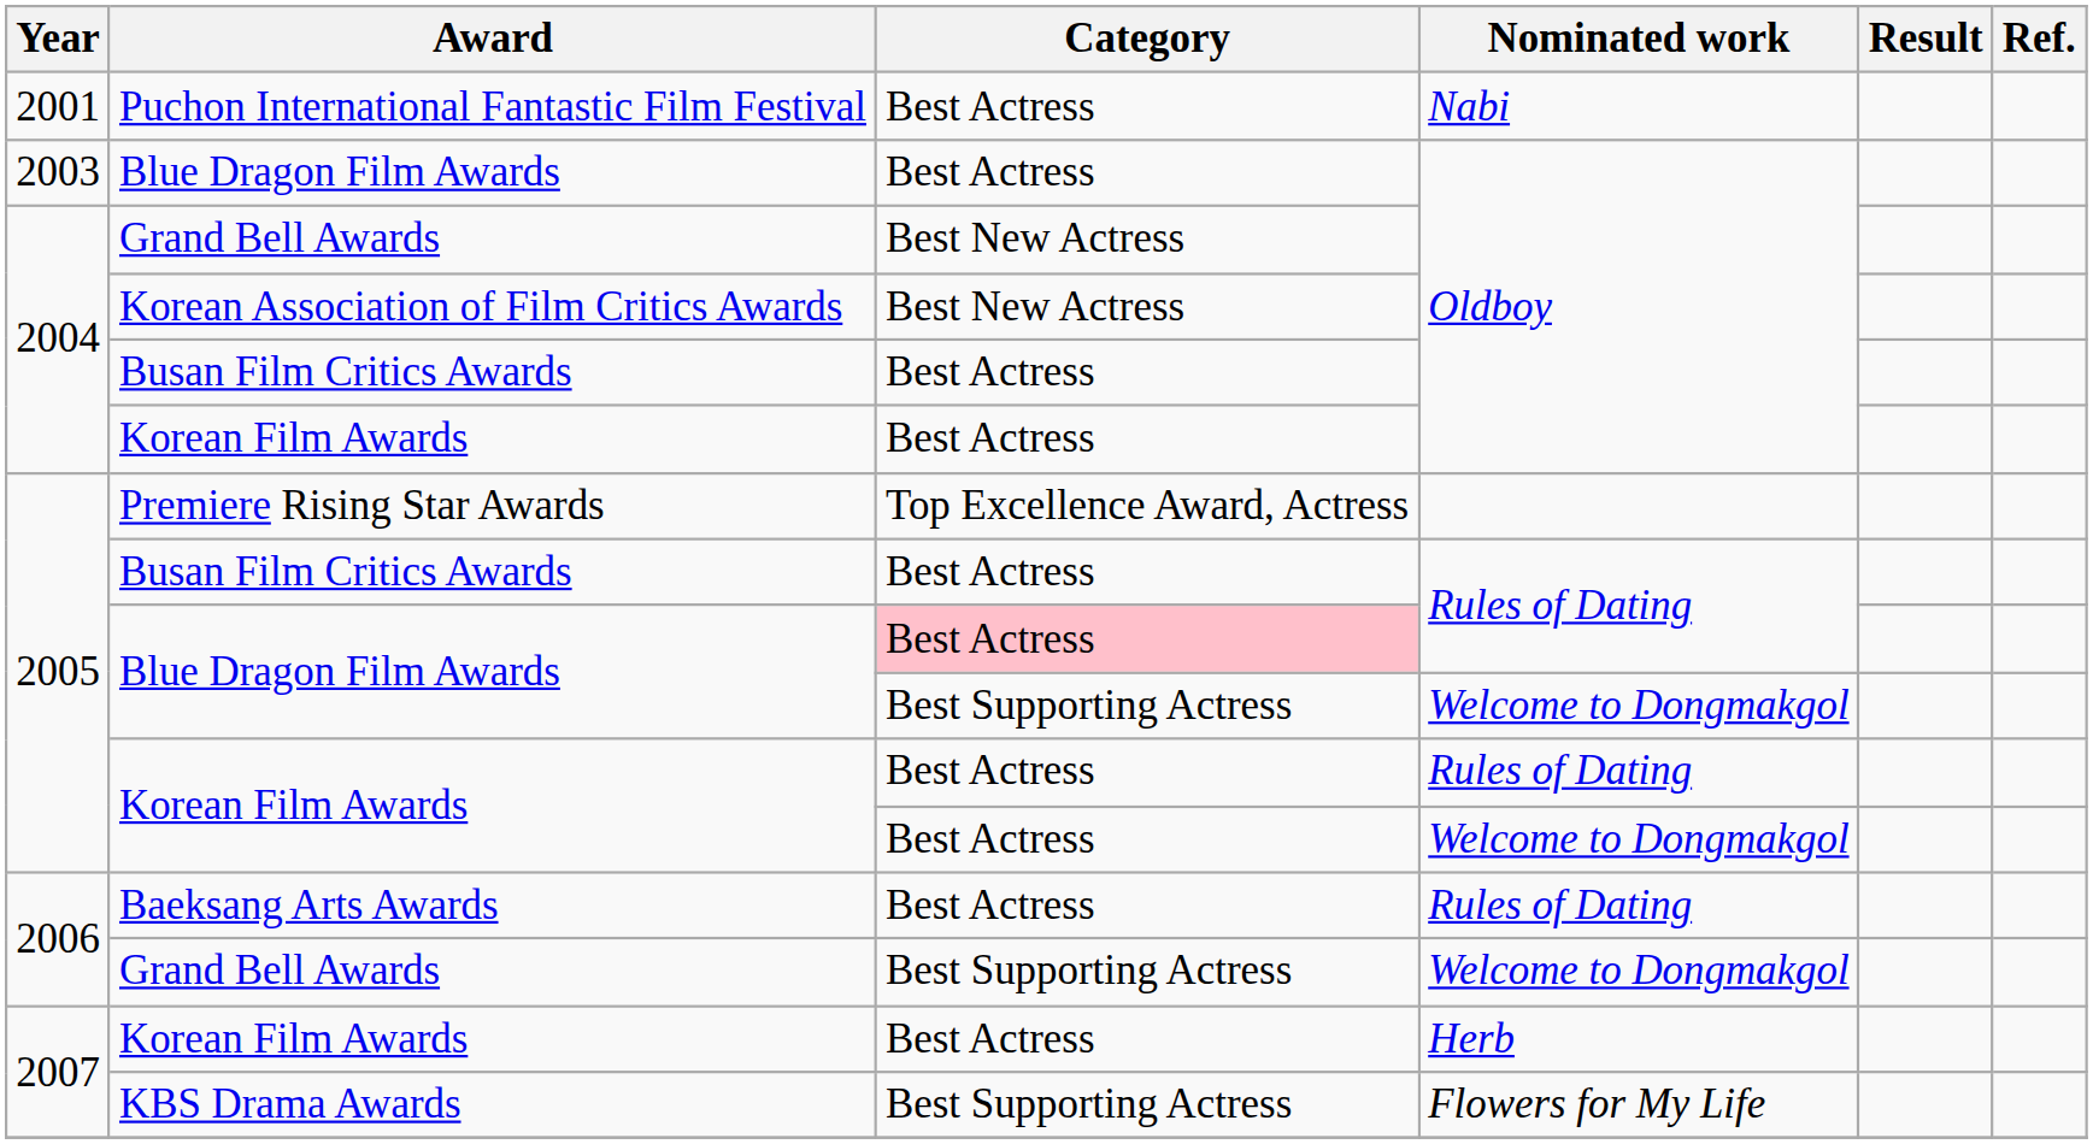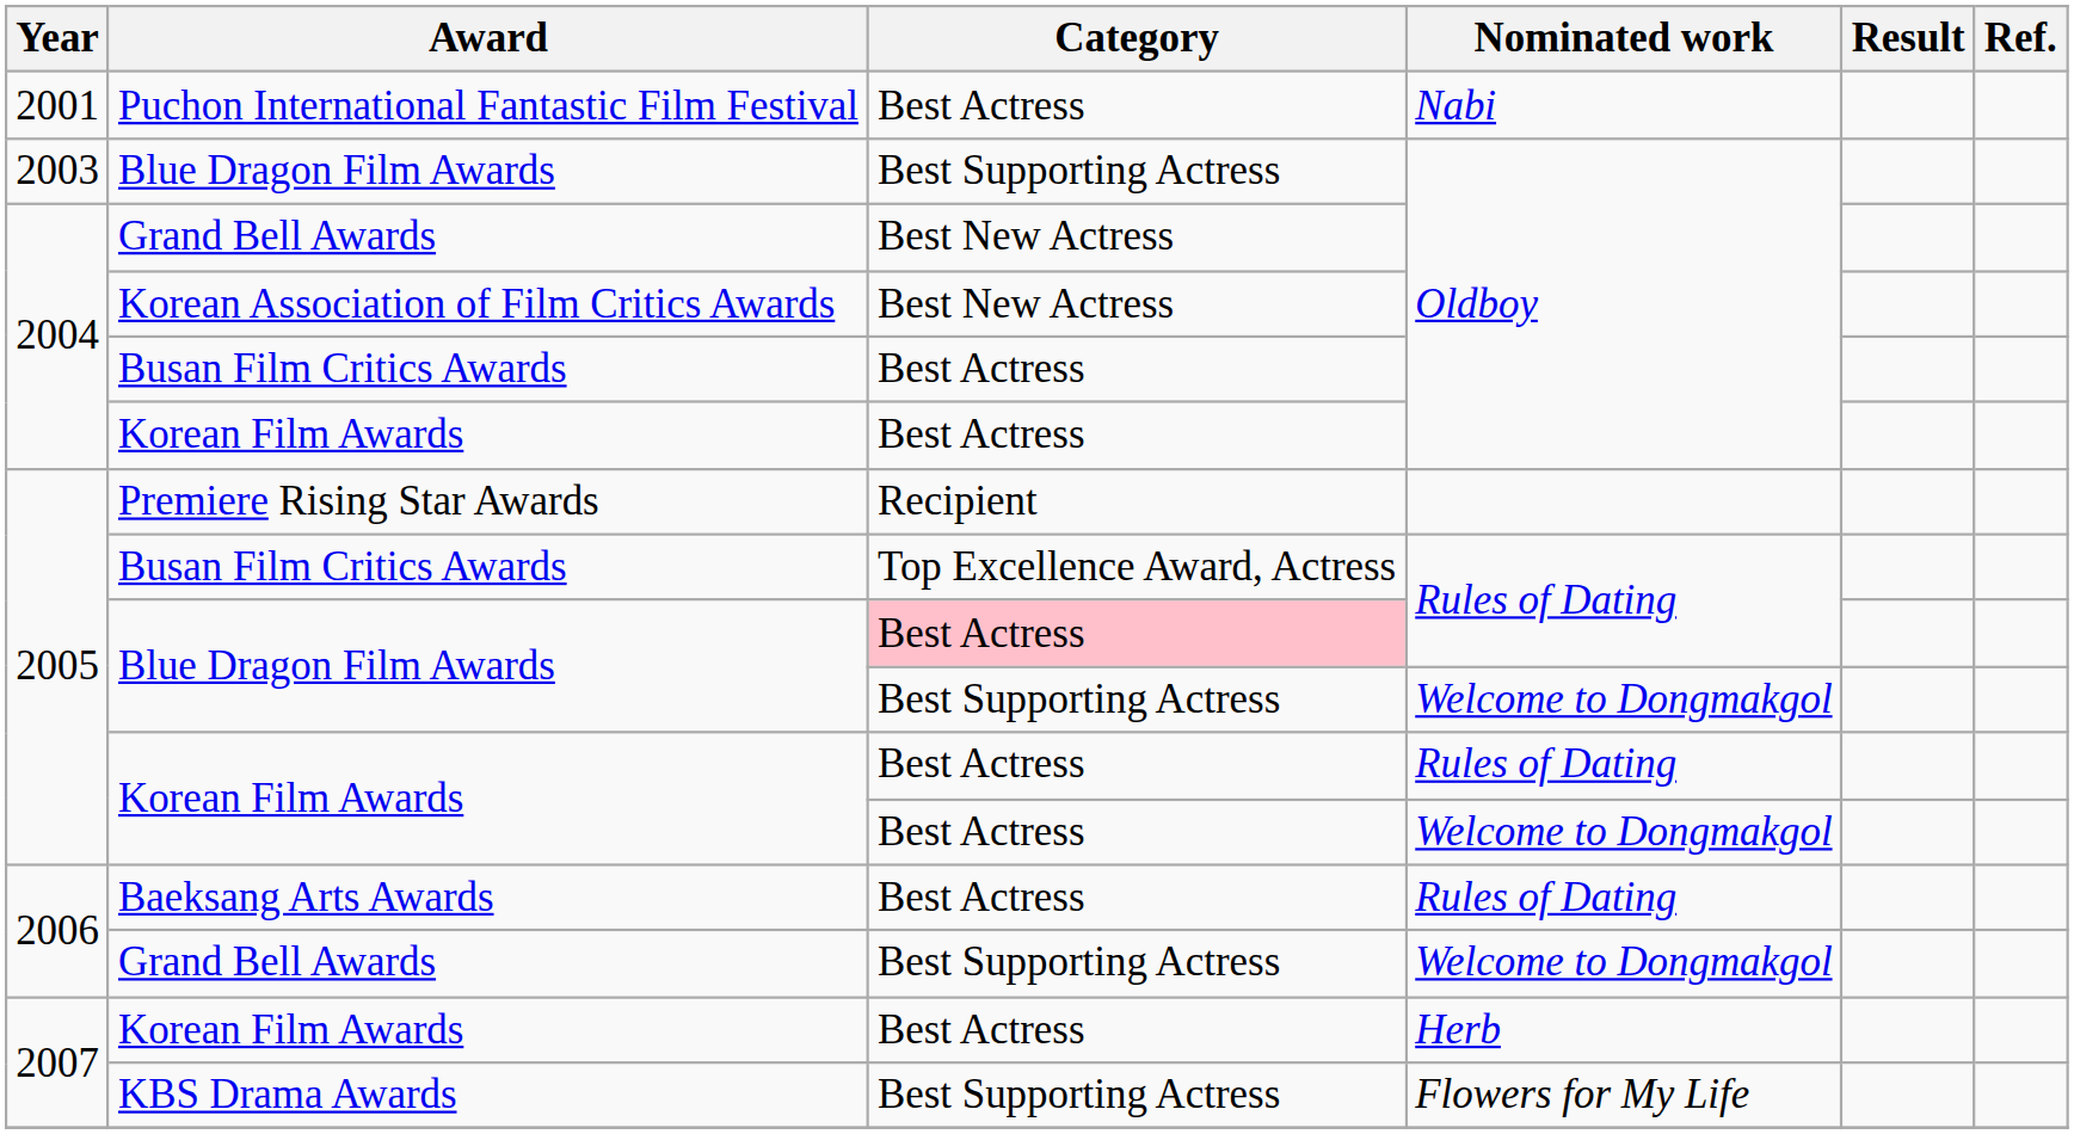 <table class="wikitable sortable">
 <tr>
 <th>Year</th>
 <th>Award</th>
 <th>Category</th>
 <th>Nominated work</th>
 <th>Result</th>
 <th>Ref.</th>
 </tr>
 <tr>
 <td>2001</td>
 <td><a href='#'>Puchon International Fantastic Film Festival</a></td>
 <td>Best Actress</td>
 <td><em><a href='#'>Nabi</a></em></td>
 <td></td>
 <td></td>
 </tr>
 <tr>
 <td>2003</td>
 <td><a href='#'>Blue Dragon Film Awards</a></td>
-<td>Best Actress</td>
+<td>Best Supporting Actress</td>
 <td rowspan=5><em><a href='#'>Oldboy</a></em></td>
 <td></td>
 <td></td>
 </tr>
 <tr>
 <td rowspan=4>2004</td>
 <td><a href='#'>Grand Bell Awards</a></td>
 <td>Best New Actress</td>
 <td></td>
 <td></td>
 </tr>
 <tr>
 <td><a href='#'>Korean Association of Film Critics Awards</a></td>
 <td>Best New Actress</td>
 <td></td>
 <td></td>
 </tr>
 <tr>
 <td><a href='#'>Busan Film Critics Awards</a></td>
 <td>Best Actress</td>
 <td></td>
 <td></td>
 </tr>
 <tr>
 <td><a href='#'>Korean Film Awards</a></td>
 <td>Best Actress</td>
 <td></td>
 <td></td>
 </tr>
 <tr>
 <td rowspan=6>2005</td>
 <td><a href='#'>Premiere</a> Rising Star Awards</td>
-<td>Top Excellence Award, Actress</td>
+<td>Recipient</td>
 <td></td>
 <td></td>
 <td></td>
 </tr>
 <tr>
 <td><a href='#'>Busan Film Critics Awards</a></td>
-<td>Best Actress</td>
+<td>Top Excellence Award, Actress</td>
 <td rowspan=2><em><a href='#'>Rules of Dating</a></em></td>
 <td></td>
 <td></td>
 </tr>
 <tr>
 <td rowspan=2><a href='#'>Blue Dragon Film Awards</a></td>
 <td style="background: pink;">Best Actress</td>
 <td></td>
 <td></td>
 </tr>
 <tr>
 <td>Best Supporting Actress</td>
 <td><em><a href='#'>Welcome to Dongmakgol</a></em></td>
 <td></td>
 <td></td>
 </tr>
 <tr>
 <td rowspan=2><a href='#'>Korean Film Awards</a></td>
 <td>Best Actress</td>
 <td><em><a href='#'>Rules of Dating</a></em></td>
 <td></td>
 <td></td>
 </tr>
 <tr>
 <td>Best Actress</td>
 <td><em><a href='#'>Welcome to Dongmakgol</a></em></td>
 <td></td>
 <td></td>
 </tr>
 <tr>
 <td rowspan=2>2006</td>
 <td><a href='#'>Baeksang Arts Awards</a></td>
 <td>Best Actress</td>
 <td><em><a href='#'>Rules of Dating</a></em></td>
 <td></td>
 <td></td>
 </tr>
 <tr>
 <td><a href='#'>Grand Bell Awards</a></td>
 <td>Best Supporting Actress</td>
 <td><em><a href='#'>Welcome to Dongmakgol</a></em></td>
 <td></td>
 <td></td>
 </tr>
 <tr>
 <td rowspan=2>2007</td>
 <td><a href='#'>Korean Film Awards</a></td>
 <td>Best Actress</td>
 <td><em><a href='#'>Herb</a></em></td>
 <td></td>
 <td></td>
 </tr>
 <tr>
 <td><a href='#'>KBS Drama Awards</a></td>
 <td>Best Supporting Actress</td>
 <td><em>Flowers for My Life</em></td>
 <td></td>
 <td></td>
 </tr>
 <tr>
 </tr>
 </table>
